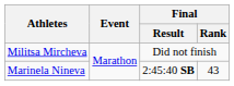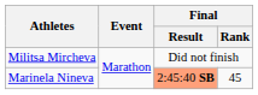 <table class="wikitable" border="1" style="font-size:90%">
 <tr>
 <th rowspan="2">Athletes</th>
 <th rowspan="2">Event</th>
 <th colspan="2">Final</th>
 </tr>
 <tr>
 <th>Result</th>
 <th>Rank</th>
 </tr>
 <tr>
 <td><a href='#'>Militsa Mircheva</a></td>
 <td rowspan=2><a href='#'>Marathon</a></td>
 <td colspan=2 align=center>Did not finish</td>
 </tr>
 <tr>
 <td><a href='#'>Marinela Nineva</a></td>
-<td align=center>2:45:40 <strong>SB</strong></td>
-<td align=center>43</td>
+<td align=center style="background: lightsalmon;">2:45:40 <strong>SB</strong></td>
+<td align=center>45</td>
 </tr>
 </table>
